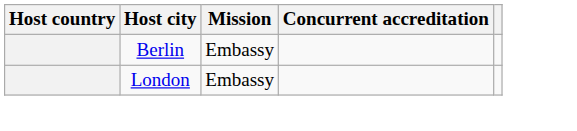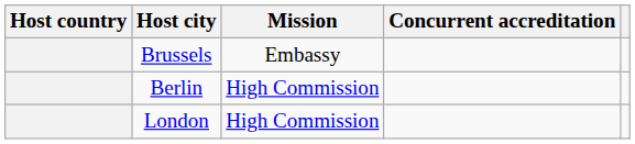 <table class="wikitable plainrowheaders" style="text-align:center;">
 <tr>
 <th scope="col">Host country</th>
 <th scope="col">Host city</th>
 <th scope="col">Mission</th>
 <th scope="col">Concurrent accreditation</th>
 <th scope="col"></th>
 </tr>
 <tr>
 <th scope="row"></th>
-<td><a href='#'>Berlin</a></td>
+<td><a href='#'>Brussels</a></td>
 <td>Embassy</td>
 <td></td>
 <td></td>
 </tr>
 <tr>
 <th scope="row"></th>
+<td><a href='#'>Berlin</a></td>
+<td><a href='#'>High Commission</a></td>
+<td></td>
+<td></td>
+</tr>
+<tr>
+<th scope="row"></th>
 <td><a href='#'>London</a></td>
-<td>Embassy</td>
+<td><a href='#'>High Commission</a></td>
 <td></td>
 <td></td>
 </tr>
 </table>
